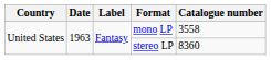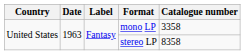 <table class="wikitable">
 <tr>
 <th>Country</th>
 <th>Date</th>
 <th>Label</th>
 <th>Format</th>
 <th>Catalogue number</th>
 </tr>
 <tr>
 <td rowspan=2>United States</td>
 <td rowspan=2>1963</td>
 <td rowspan=2><a href='#'>Fantasy</a></td>
 <td><a href='#'>mono</a> <a href='#'>LP</a></td>
-<td>3558</td>
+<td>3358</td>
 </tr>
 <tr>
 <td><a href='#'>stereo</a> LP</td>
-<td>8360</td>
+<td>8358</td>
 </tr>
 </table>
